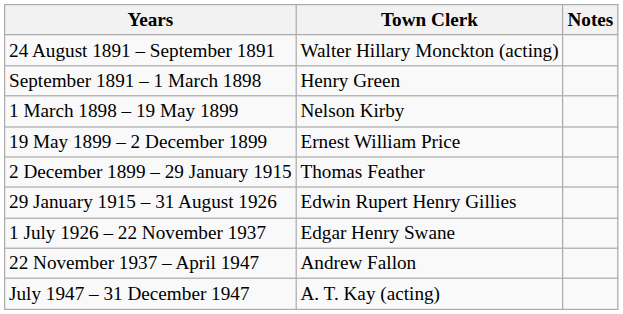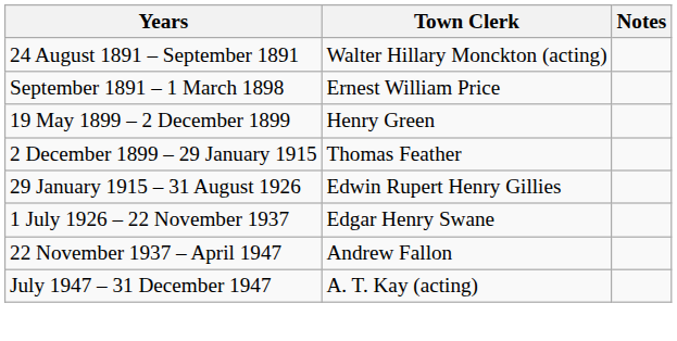 <table class="wikitable">
 <tr>
 <th>Years</th>
 <th>Town Clerk</th>
 <th>Notes</th>
 </tr>
 <tr>
 <td>24 August 1891 – September 1891</td>
 <td>Walter Hillary Monckton (acting)</td>
 <td></td>
 </tr>
 <tr>
 <td>September 1891 – 1 March 1898</td>
-<td>Henry Green</td>
-<td></td>
-</tr>
-<tr>
-<td>1 March 1898 – 19 May 1899</td>
-<td>Nelson Kirby</td>
+<td>Ernest William Price</td>
 <td></td>
 </tr>
 <tr>
 <td>19 May 1899 – 2 December 1899</td>
-<td>Ernest William Price</td>
+<td>Henry Green</td>
 <td></td>
 </tr>
 <tr>
 <td>2 December 1899 – 29 January 1915</td>
 <td>Thomas Feather</td>
 <td></td>
 </tr>
 <tr>
 <td>29 January 1915 – 31 August 1926</td>
 <td>Edwin Rupert Henry Gillies</td>
 <td></td>
 </tr>
 <tr>
 <td>1 July 1926 – 22 November 1937</td>
 <td>Edgar Henry Swane</td>
 <td></td>
 </tr>
 <tr>
 <td>22 November 1937 – April 1947</td>
 <td>Andrew Fallon</td>
 <td></td>
 </tr>
 <tr>
 <td>July 1947 – 31 December 1947</td>
 <td>A. T. Kay (acting)</td>
 <td></td>
 </tr>
 </table>
